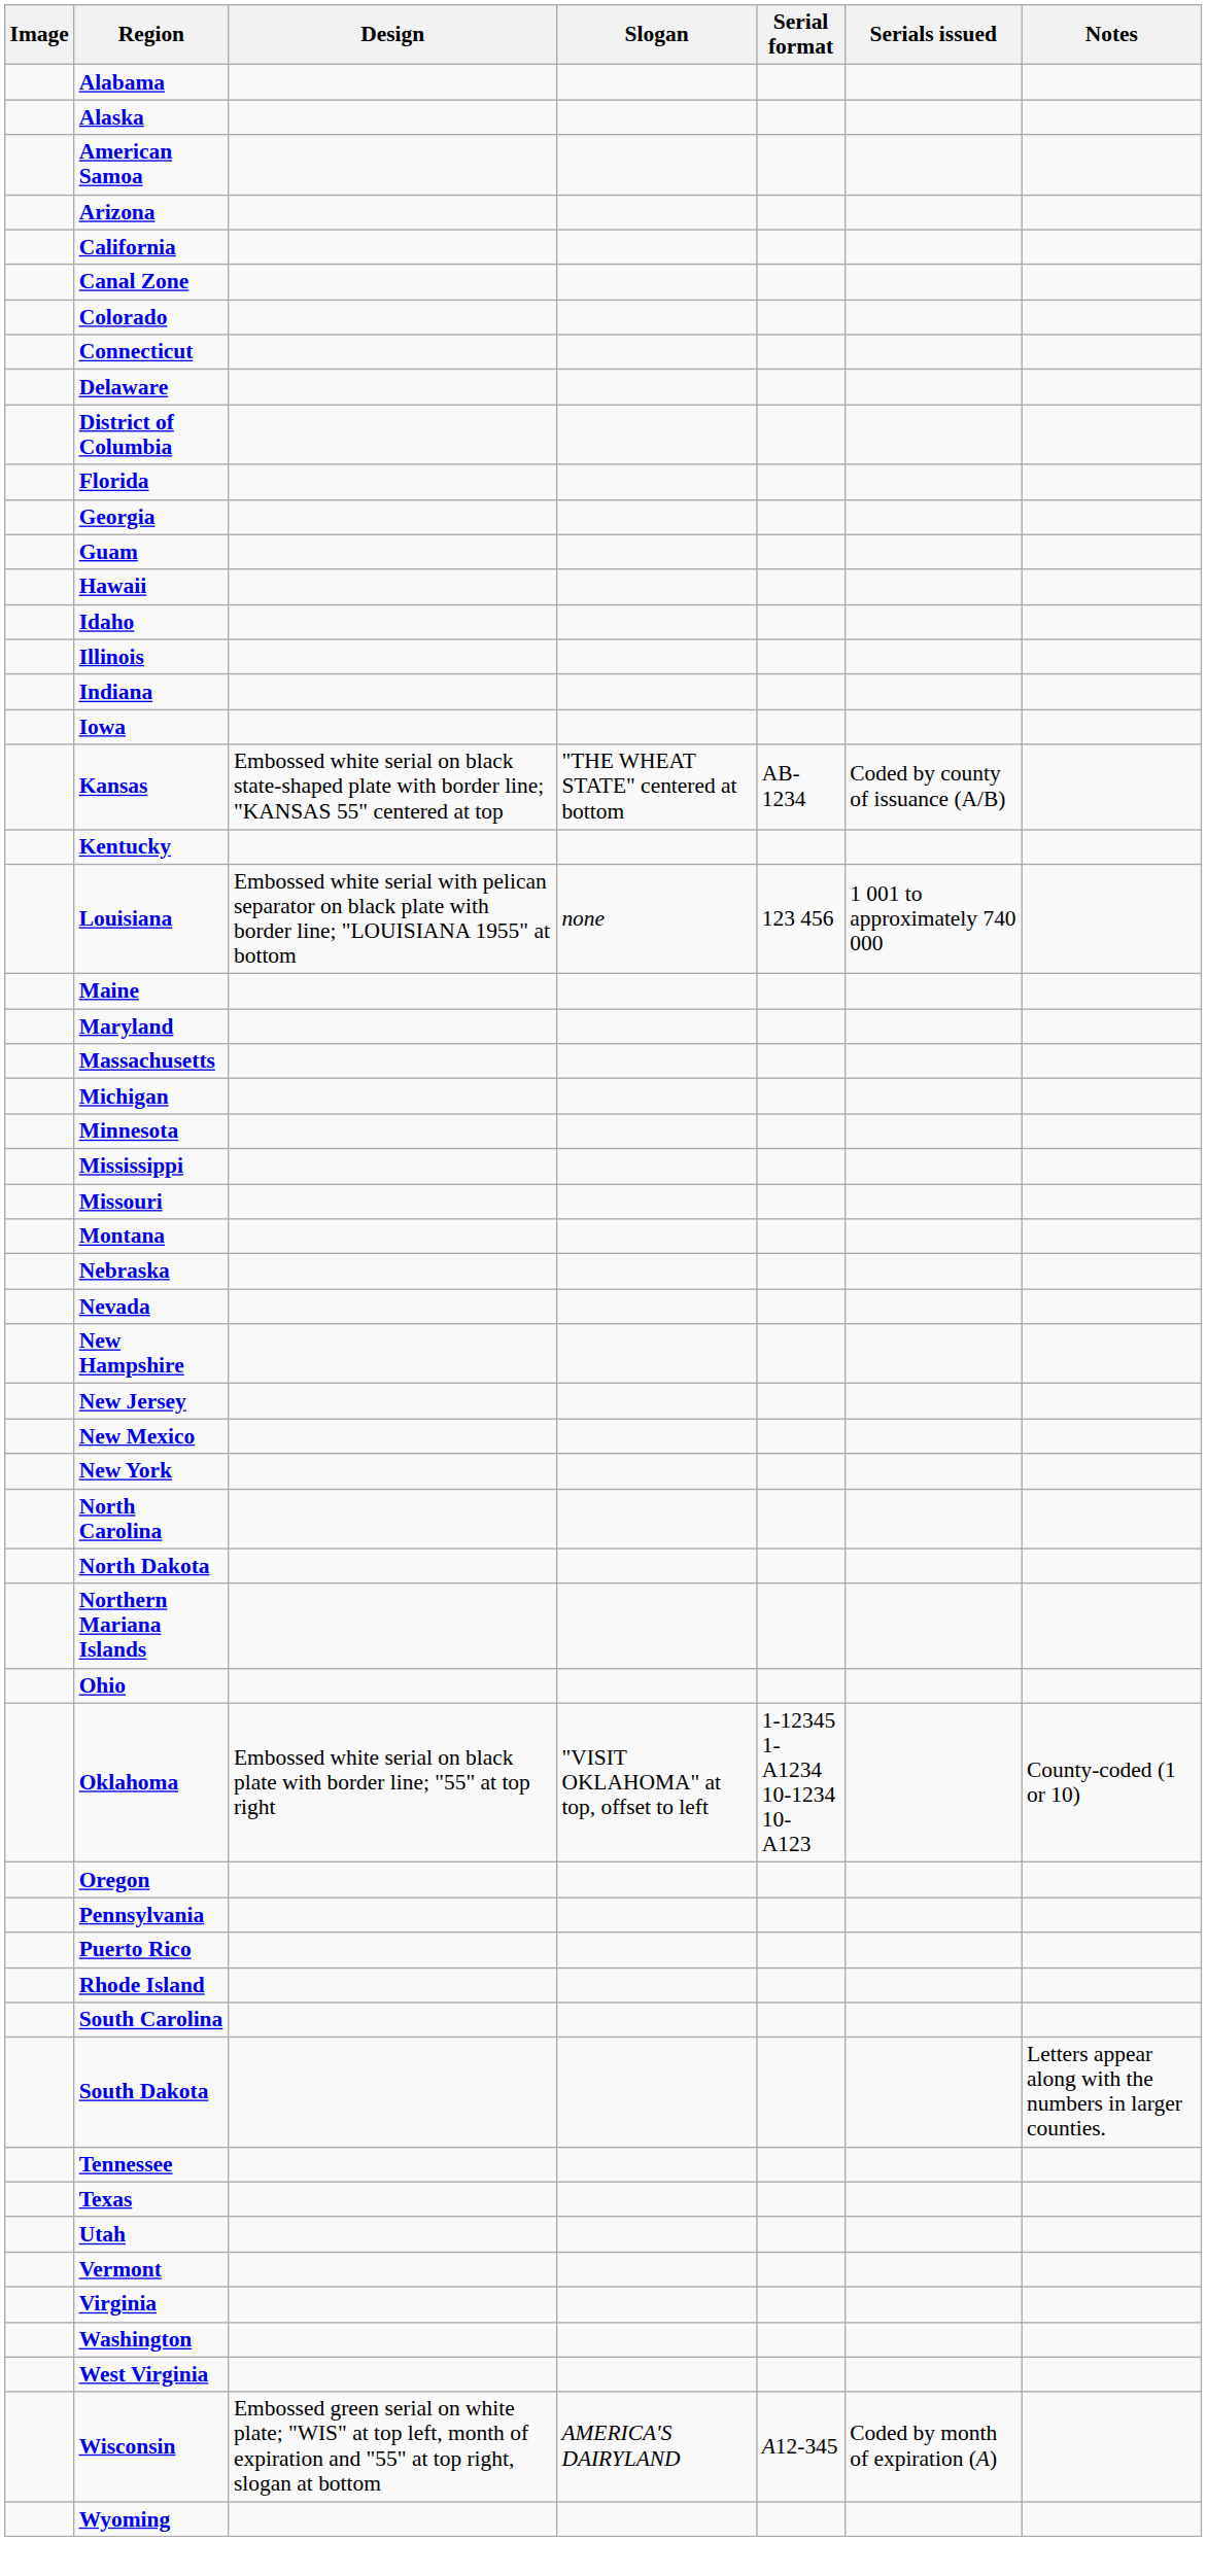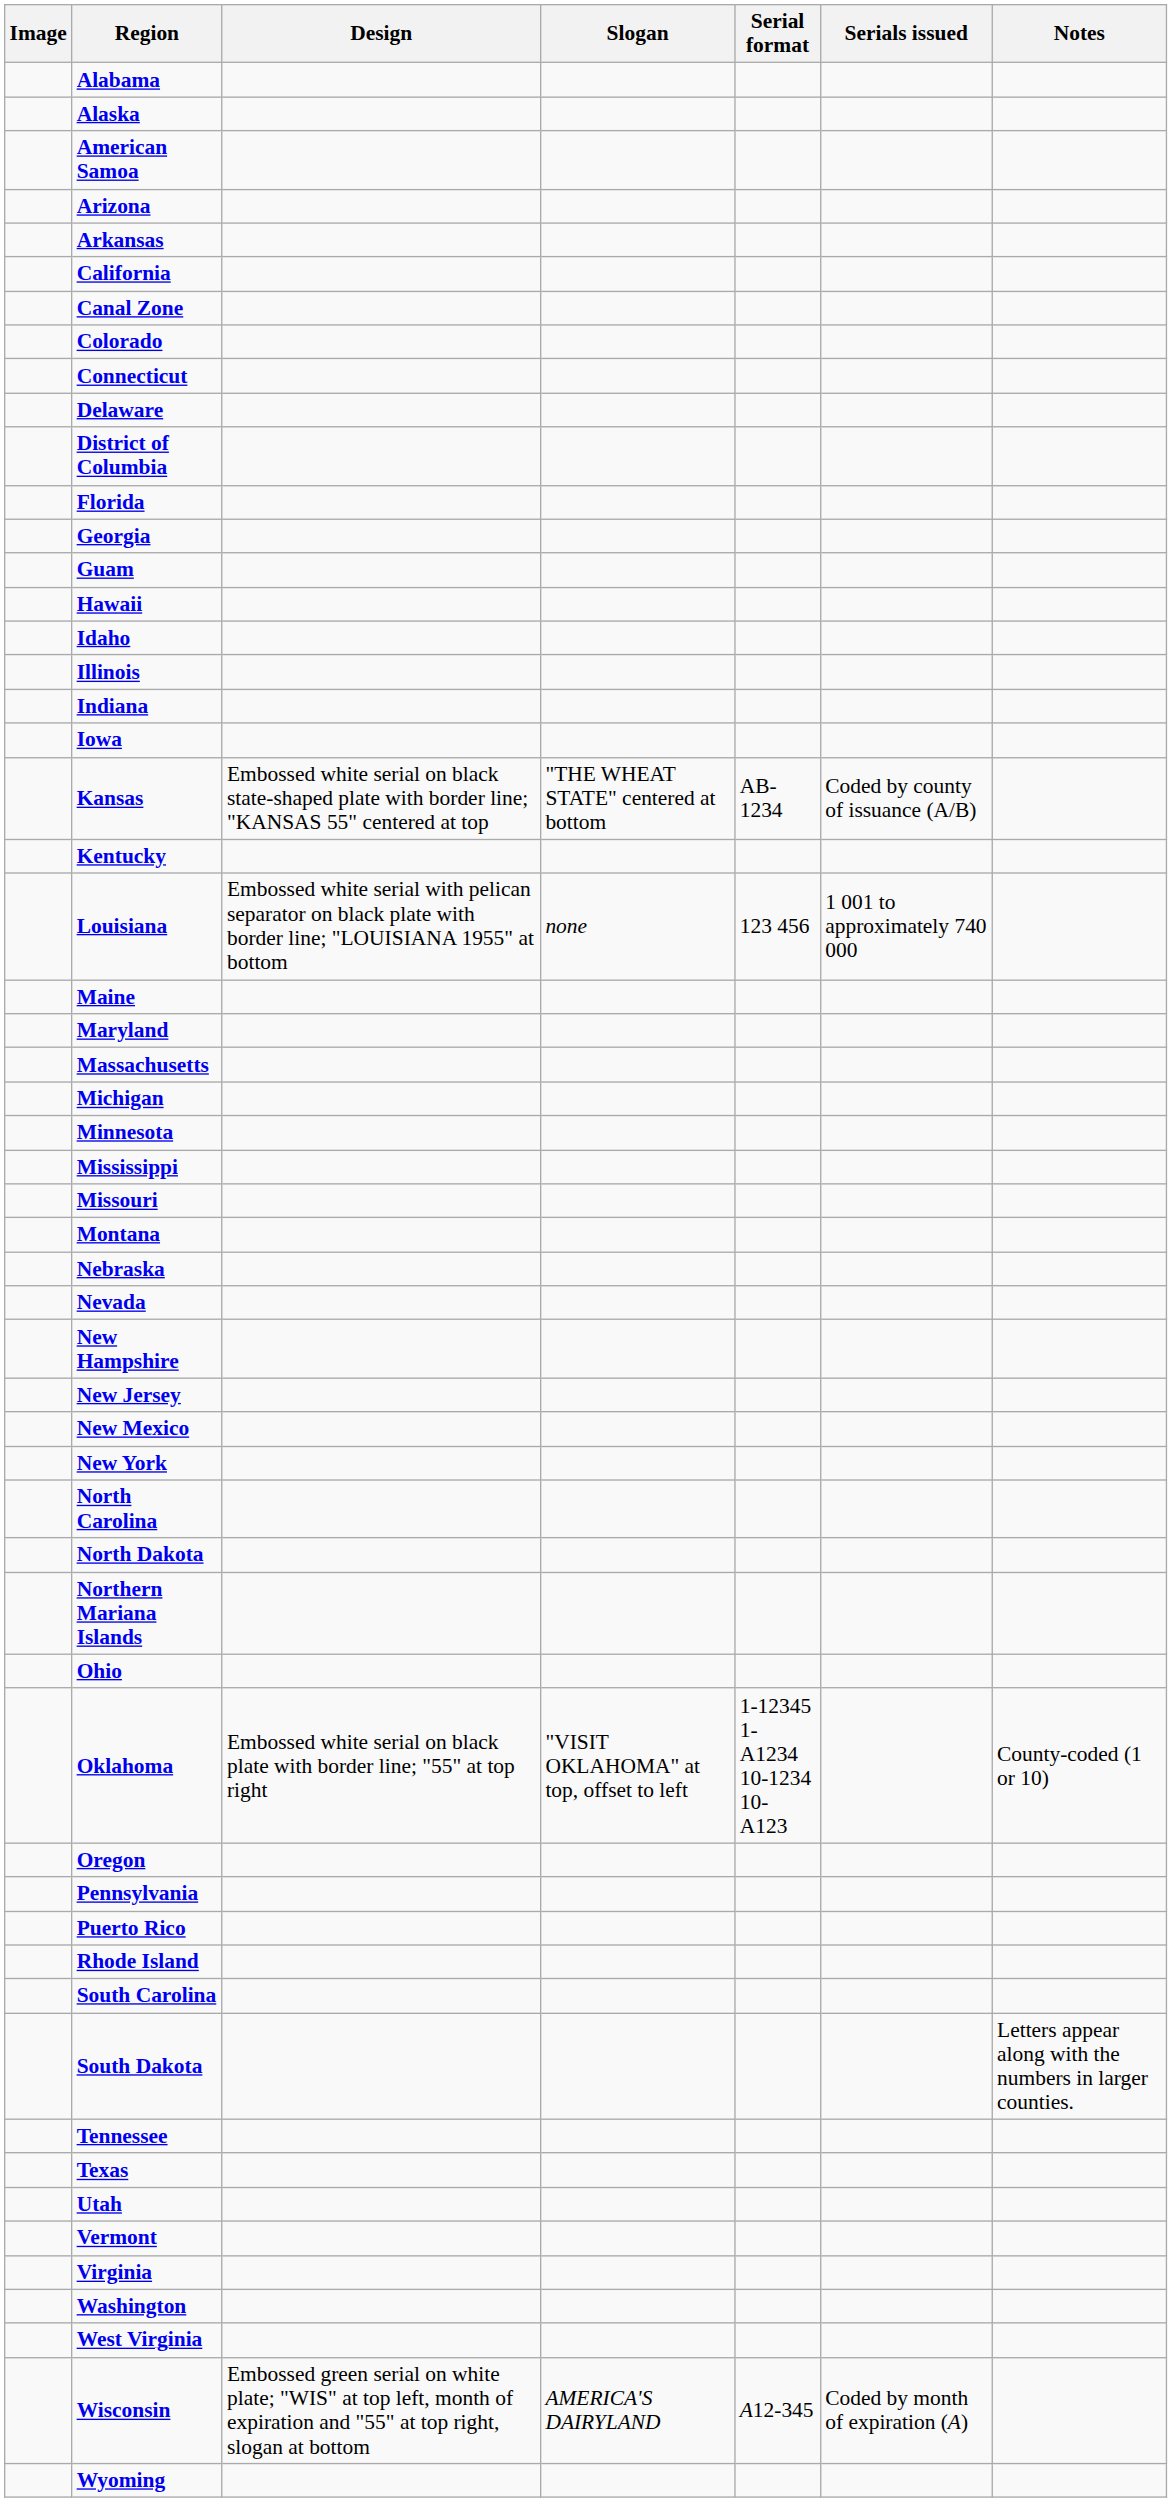 <table class="wikitable">
 <tr>
 <th>Image</th>
 <th>Region</th>
 <th>Design</th>
 <th>Slogan</th>
 <th>Serial format</th>
 <th>Serials issued</th>
 <th>Notes</th>
 </tr>
 <tr>
 <td></td>
 <td><strong><a href='#'>Alabama</a></strong></td>
 <td></td>
 <td></td>
 <td></td>
 <td></td>
 <td></td>
 </tr>
 <tr>
 <td></td>
 <td><strong><a href='#'>Alaska</a></strong></td>
 <td></td>
 <td></td>
 <td></td>
 <td></td>
 <td></td>
 </tr>
 <tr>
 <td></td>
 <td><strong><a href='#'>American Samoa</a></strong></td>
 <td></td>
 <td></td>
 <td></td>
 <td></td>
 <td></td>
 </tr>
 <tr>
 <td></td>
 <td><strong><a href='#'>Arizona</a></strong></td>
+<td></td>
+<td></td>
+<td></td>
+<td></td>
+<td></td>
+</tr>
+<tr>
+<td></td>
+<td><strong><a href='#'>Arkansas</a></strong></td>
 <td></td>
 <td></td>
 <td></td>
 <td></td>
 <td></td>
 </tr>
 <tr>
 <td></td>
 <td><strong><a href='#'>California</a></strong></td>
 <td></td>
 <td></td>
 <td></td>
 <td></td>
 <td></td>
 </tr>
 <tr>
 <td></td>
 <td><strong><a href='#'>Canal Zone</a></strong></td>
 <td></td>
 <td></td>
 <td></td>
 <td></td>
 <td></td>
 </tr>
 <tr>
 <td></td>
 <td><strong><a href='#'>Colorado</a></strong></td>
 <td></td>
 <td></td>
 <td></td>
 <td></td>
 <td></td>
 </tr>
 <tr>
 <td></td>
 <td><strong><a href='#'>Connecticut</a></strong></td>
 <td></td>
 <td></td>
 <td></td>
 <td></td>
 <td></td>
 </tr>
 <tr>
 <td></td>
 <td><strong><a href='#'>Delaware</a></strong></td>
 <td></td>
 <td></td>
 <td></td>
 <td></td>
 <td></td>
 </tr>
 <tr>
 <td></td>
 <td><strong><a href='#'>District of<br>Columbia</a></strong></td>
 <td></td>
 <td></td>
 <td></td>
 <td></td>
 <td></td>
 </tr>
 <tr>
 <td></td>
 <td><strong><a href='#'>Florida</a></strong></td>
 <td></td>
 <td></td>
 <td></td>
 <td></td>
 <td></td>
 </tr>
 <tr>
 <td></td>
 <td><strong><a href='#'>Georgia</a></strong></td>
 <td></td>
 <td></td>
 <td></td>
 <td></td>
 <td></td>
 </tr>
 <tr>
 <td></td>
 <td><strong><a href='#'>Guam</a></strong></td>
 <td></td>
 <td></td>
 <td></td>
 <td></td>
 <td></td>
 </tr>
 <tr>
 <td></td>
 <td><strong><a href='#'>Hawaii</a></strong></td>
 <td></td>
 <td></td>
 <td></td>
 <td></td>
 <td></td>
 </tr>
 <tr>
 <td></td>
 <td><strong><a href='#'>Idaho</a></strong></td>
 <td></td>
 <td></td>
 <td></td>
 <td></td>
 <td></td>
 </tr>
 <tr>
 <td></td>
 <td><strong><a href='#'>Illinois</a></strong></td>
 <td></td>
 <td></td>
 <td></td>
 <td></td>
 <td></td>
 </tr>
 <tr>
 <td></td>
 <td><strong><a href='#'>Indiana</a></strong></td>
 <td></td>
 <td></td>
 <td></td>
 <td></td>
 <td></td>
 </tr>
 <tr>
 <td></td>
 <td><strong><a href='#'>Iowa</a></strong></td>
 <td></td>
 <td></td>
 <td></td>
 <td></td>
 <td></td>
 </tr>
 <tr>
 <td></td>
 <td><strong><a href='#'>Kansas</a></strong></td>
 <td>Embossed white serial on black state-shaped plate with border line; "KANSAS 55" centered at top</td>
 <td>"THE WHEAT STATE" centered at bottom</td>
 <td>AB-1234</td>
 <td>Coded by county of issuance (A/B)</td>
 <td></td>
 </tr>
 <tr>
 <td></td>
 <td><strong><a href='#'>Kentucky</a></strong></td>
 <td></td>
 <td></td>
 <td></td>
 <td></td>
 <td></td>
 </tr>
 <tr>
 <td></td>
 <td><strong><a href='#'>Louisiana</a></strong></td>
 <td>Embossed white serial with pelican separator on black plate with border line; "LOUISIANA 1955" at bottom</td>
 <td><em>none</em></td>
 <td>123 456</td>
 <td>1 001 to approximately 740 000</td>
 <td></td>
 </tr>
 <tr>
 <td></td>
 <td><strong><a href='#'>Maine</a></strong></td>
 <td></td>
 <td></td>
 <td></td>
 <td></td>
 <td></td>
 </tr>
 <tr>
 <td></td>
 <td><strong><a href='#'>Maryland</a></strong></td>
 <td></td>
 <td></td>
 <td></td>
 <td></td>
 <td></td>
 </tr>
 <tr>
 <td></td>
 <td><strong><a href='#'>Massachusetts</a></strong></td>
 <td></td>
 <td></td>
 <td></td>
 <td></td>
 <td></td>
 </tr>
 <tr>
 <td></td>
 <td><strong><a href='#'>Michigan</a></strong></td>
 <td></td>
 <td></td>
 <td></td>
 <td></td>
 <td></td>
 </tr>
 <tr>
 <td></td>
 <td><strong><a href='#'>Minnesota</a></strong></td>
 <td></td>
 <td></td>
 <td></td>
 <td></td>
 <td></td>
 </tr>
 <tr>
 <td></td>
 <td><strong><a href='#'>Mississippi</a></strong></td>
 <td></td>
 <td></td>
 <td></td>
 <td></td>
 <td></td>
 </tr>
 <tr>
 <td></td>
 <td><strong><a href='#'>Missouri</a></strong></td>
 <td></td>
 <td></td>
 <td></td>
 <td></td>
 <td></td>
 </tr>
 <tr>
 <td></td>
 <td><strong><a href='#'>Montana</a></strong></td>
 <td></td>
 <td></td>
 <td></td>
 <td></td>
 <td></td>
 </tr>
 <tr>
 <td></td>
 <td><strong><a href='#'>Nebraska</a></strong></td>
 <td></td>
 <td></td>
 <td></td>
 <td></td>
 <td></td>
 </tr>
 <tr>
 <td></td>
 <td><strong><a href='#'>Nevada</a></strong></td>
 <td></td>
 <td></td>
 <td></td>
 <td></td>
 <td></td>
 </tr>
 <tr>
 <td></td>
 <td><strong><a href='#'>New Hampshire</a></strong></td>
 <td></td>
 <td></td>
 <td></td>
 <td></td>
 <td></td>
 </tr>
 <tr>
 <td></td>
 <td><strong><a href='#'>New Jersey</a></strong></td>
 <td></td>
 <td></td>
 <td></td>
 <td></td>
 <td></td>
 </tr>
 <tr>
 <td></td>
 <td><strong><a href='#'>New Mexico</a></strong></td>
 <td></td>
 <td></td>
 <td></td>
 <td></td>
 <td></td>
 </tr>
 <tr>
 <td></td>
 <td><strong><a href='#'>New York</a></strong></td>
 <td></td>
 <td></td>
 <td></td>
 <td></td>
 <td></td>
 </tr>
 <tr>
 <td></td>
 <td><strong><a href='#'>North Carolina</a></strong></td>
 <td></td>
 <td></td>
 <td></td>
 <td></td>
 <td></td>
 </tr>
 <tr>
 <td></td>
 <td><strong><a href='#'>North Dakota</a></strong></td>
 <td></td>
 <td></td>
 <td></td>
 <td></td>
 <td></td>
 </tr>
 <tr>
 <td></td>
 <td><strong><a href='#'>Northern Mariana<br> Islands</a></strong></td>
 <td></td>
 <td></td>
 <td></td>
 <td></td>
 <td></td>
 </tr>
 <tr>
 <td></td>
 <td><strong><a href='#'>Ohio</a></strong></td>
 <td></td>
 <td></td>
 <td></td>
 <td></td>
 <td></td>
 </tr>
 <tr>
 <td></td>
 <td><strong><a href='#'>Oklahoma</a></strong></td>
 <td>Embossed white serial on black plate with border line; "55" at top right</td>
 <td>"VISIT OKLAHOMA" at top, offset to left</td>
 <td>1-12345<br>1-A1234<br>10-1234<br>10-A123</td>
 <td></td>
 <td>County-coded (1 or 10)</td>
 </tr>
 <tr>
 <td></td>
 <td><strong><a href='#'>Oregon</a></strong></td>
 <td></td>
 <td></td>
 <td></td>
 <td></td>
 <td></td>
 </tr>
 <tr>
 <td></td>
 <td><strong><a href='#'>Pennsylvania</a></strong></td>
 <td></td>
 <td></td>
 <td></td>
 <td></td>
 <td></td>
 </tr>
 <tr>
 <td></td>
 <td><strong><a href='#'>Puerto Rico</a></strong></td>
 <td></td>
 <td></td>
 <td></td>
 <td></td>
 <td></td>
 </tr>
 <tr>
 <td></td>
 <td><strong><a href='#'>Rhode Island</a></strong></td>
 <td></td>
 <td></td>
 <td></td>
 <td></td>
 <td></td>
 </tr>
 <tr>
 <td></td>
 <td><strong><a href='#'>South Carolina</a></strong></td>
 <td></td>
 <td></td>
 <td></td>
 <td></td>
 <td></td>
 </tr>
 <tr>
 <td></td>
 <td><strong><a href='#'>South Dakota</a></strong></td>
 <td></td>
 <td></td>
 <td></td>
 <td></td>
 <td>Letters appear along with the numbers in larger counties.</td>
 </tr>
 <tr>
 <td></td>
 <td><strong><a href='#'>Tennessee</a></strong></td>
 <td></td>
 <td></td>
 <td></td>
 <td></td>
 <td></td>
 </tr>
 <tr>
 <td></td>
 <td><strong><a href='#'>Texas</a></strong></td>
 <td></td>
 <td></td>
 <td></td>
 <td></td>
 <td></td>
 </tr>
 <tr>
 <td></td>
 <td><strong><a href='#'>Utah</a></strong></td>
 <td></td>
 <td></td>
 <td></td>
 <td></td>
 <td></td>
 </tr>
 <tr>
 <td></td>
 <td><strong><a href='#'>Vermont</a></strong></td>
 <td></td>
 <td></td>
 <td></td>
 <td></td>
 <td></td>
 </tr>
 <tr>
 <td></td>
 <td><strong><a href='#'>Virginia</a></strong></td>
 <td></td>
 <td></td>
 <td></td>
 <td></td>
 <td></td>
 </tr>
 <tr>
 <td></td>
 <td><strong><a href='#'>Washington</a></strong></td>
 <td></td>
 <td></td>
 <td></td>
 <td></td>
 <td></td>
 </tr>
 <tr>
 <td></td>
 <td><strong><a href='#'>West Virginia</a></strong></td>
 <td></td>
 <td></td>
 <td></td>
 <td></td>
 <td></td>
 </tr>
 <tr>
 <td></td>
 <td><strong><a href='#'>Wisconsin</a></strong></td>
 <td>Embossed green serial on white plate; "WIS" at top left, month of expiration and "55" at top right, slogan at bottom</td>
 <td><em>AMERICA'S DAIRYLAND</em></td>
 <td><em>A</em>12-345</td>
 <td>Coded by month of expiration (<em>A</em>)</td>
 <td></td>
 </tr>
 <tr>
 <td></td>
 <td><strong><a href='#'>Wyoming</a></strong></td>
 <td></td>
 <td></td>
 <td></td>
 <td></td>
 <td></td>
 </tr>
 </table>
